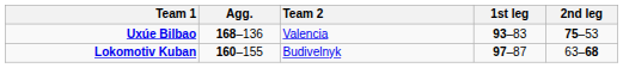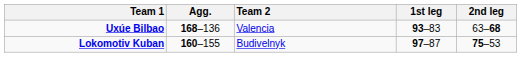 <table class=wikitable style="text-align:center">
 <tr>
 <th width=250 style="text-align:right;">Team 1</th>
 <th width=100>Agg.</th>
 <th width=250 style="text-align:left;">Team 2</th>
 <th width=88>1st leg</th>
 <th width=88>2nd leg</th>
 </tr>
 <tr>
 <td align=right><strong><a href='#'>Uxúe Bilbao</a></strong> </td>
 <td><strong>168</strong>–136</td>
 <td align=left> <a href='#'>Valencia</a></td>
 <td><strong>93</strong>–83</td>
-<td><strong>75</strong>–53</td>
+<td>63–<strong>68</strong></td>
 </tr>
 <tr>
 <td align=right><strong><a href='#'>Lokomotiv Kuban</a></strong> </td>
 <td><strong>160</strong>–155</td>
 <td align=left> <a href='#'>Budivelnyk</a></td>
 <td><strong>97</strong>–87</td>
-<td>63–<strong>68</strong></td>
+<td><strong>75</strong>–53</td>
 </tr>
 </table>
